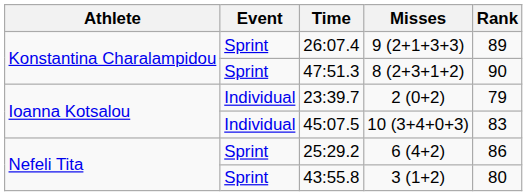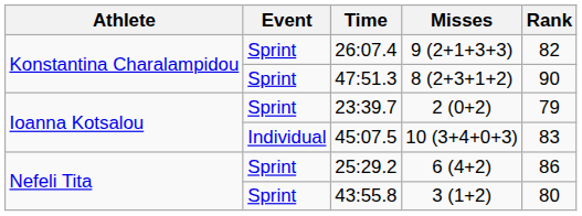 <table class="wikitable" style="font-size:90%">
 <tr>
 <th>Athlete</th>
 <th>Event</th>
 <th>Time</th>
 <th>Misses</th>
 <th>Rank</th>
 </tr>
 <tr align=center>
 <td align=left rowspan=2><a href='#'>Konstantina Charalampidou</a></td>
 <td align=left><a href='#'>Sprint</a></td>
 <td>26:07.4</td>
 <td>9 (2+1+3+3)</td>
-<td>89</td>
+<td>82</td>
 </tr>
 <tr align=center>
 <td align=left><a href='#'>Sprint</a></td>
 <td>47:51.3</td>
 <td>8 (2+3+1+2)</td>
 <td>90</td>
 </tr>
 <tr align=center>
 <td align=left rowspan=2><a href='#'>Ioanna Kotsalou</a></td>
-<td align=left><a href='#'>Individual</a></td>
+<td align=left><a href='#'>Sprint</a></td>
 <td>23:39.7</td>
 <td>2 (0+2)</td>
 <td>79</td>
 </tr>
 <tr align=center>
 <td align=left><a href='#'>Individual</a></td>
 <td>45:07.5</td>
 <td>10 (3+4+0+3)</td>
 <td>83</td>
 </tr>
 <tr align=center>
 <td align=left rowspan=2><a href='#'>Nefeli Tita</a></td>
 <td align=left><a href='#'>Sprint</a></td>
 <td>25:29.2</td>
 <td>6 (4+2)</td>
 <td>86</td>
 </tr>
 <tr align=center>
 <td align=left><a href='#'>Sprint</a></td>
 <td>43:55.8</td>
 <td>3 (1+2)</td>
 <td>80</td>
 </tr>
 </table>
